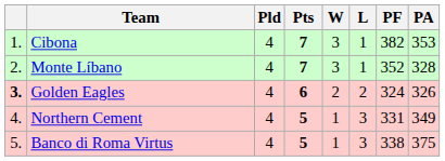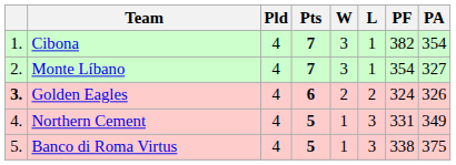 <table class=wikitable style="text-align:center">
 <tr>
 <th width=15></th>
 <th width=220>Team</th>
 <th width=20>Pld</th>
 <th width=30>Pts</th>
 <th width=20>W</th>
 <th width=20>L</th>
 <th width=20>PF</th>
 <th width=20>PA</th>
 </tr>
 <tr style="background: #ccffcc;">
 <td>1.</td>
 <td align=left> <a href='#'>Cibona</a></td>
 <td>4</td>
 <td><strong>7</strong></td>
 <td>3</td>
 <td>1</td>
 <td>382</td>
-<td>353</td>
+<td>354</td>
 </tr>
 <tr style="background: #ccffcc;">
 <td>2.</td>
 <td align=left> <a href='#'>Monte Líbano</a></td>
 <td>4</td>
 <td><strong>7</strong></td>
 <td>3</td>
 <td>1</td>
-<td>352</td>
-<td>328</td>
+<td>354</td>
+<td>327</td>
 </tr>
 <tr style="background: #ffcccc;">
 <td><strong>3.</strong></td>
 <td align=left> <a href='#'>Golden Eagles</a></td>
 <td>4</td>
 <td><strong>6</strong></td>
 <td>2</td>
 <td>2</td>
 <td>324</td>
 <td>326</td>
 </tr>
 <tr style="background:#ffcccc;">
 <td>4.</td>
 <td align=left> <a href='#'>Northern Cement</a></td>
 <td>4</td>
 <td><strong>5</strong></td>
 <td>1</td>
 <td>3</td>
 <td>331</td>
 <td>349</td>
 </tr>
 <tr style="background:#ffcccc;">
 <td>5.</td>
 <td align=left> <a href='#'>Banco di Roma Virtus</a></td>
 <td>4</td>
 <td><strong>5</strong></td>
 <td>1</td>
 <td>3</td>
 <td>338</td>
 <td>375</td>
 </tr>
 </table>
